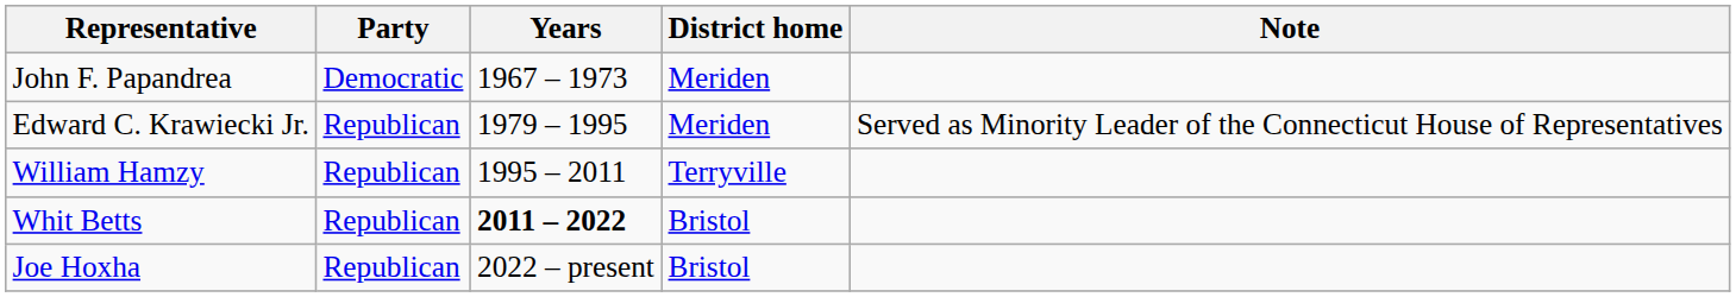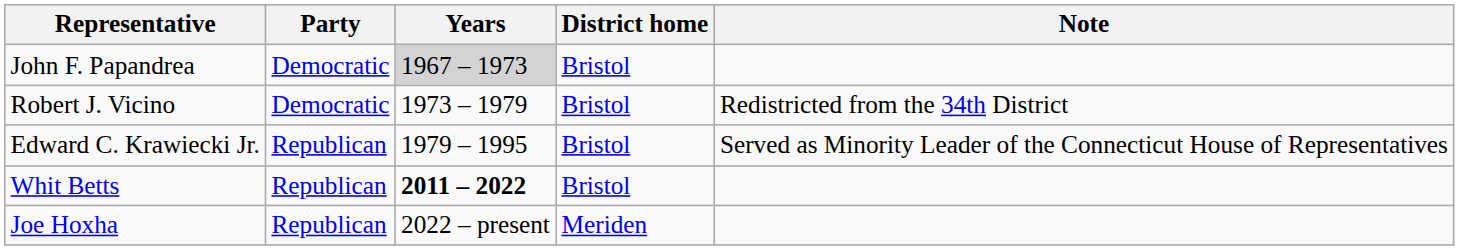 <table class=wikitable>
 <tr valign=bottom>
 <th>Representative</th>
 <th>Party</th>
 <th>Years</th>
 <th>District home</th>
 <th>Note</th>
 </tr>
 <tr>
 <td>John F. Papandrea</td>
 <td><a href='#'>Democratic</a></td>
-<td>1967 – 1973</td>
-<td><a href='#'>Meriden</a></td>
+<td style="background: lightgrey;">1967 – 1973</td>
+<td><a href='#'>Bristol</a></td>
 <td></td>
+</tr>
+<tr>
+<td>Robert J. Vicino</td>
+<td><a href='#'>Democratic</a></td>
+<td>1973 – 1979</td>
+<td><a href='#'>Bristol</a></td>
+<td>Redistricted from the <a href='#'>34th</a> District</td>
 </tr>
 <tr>
 <td>Edward C. Krawiecki Jr.</td>
 <td><a href='#'>Republican</a></td>
 <td>1979 – 1995</td>
-<td><a href='#'>Meriden</a></td>
+<td><a href='#'>Bristol</a></td>
 <td>Served as Minority Leader of the Connecticut House of Representatives</td>
-</tr>
-<tr>
-<td><a href='#'>William Hamzy</a></td>
-<td><a href='#'>Republican</a></td>
-<td>1995 – 2011</td>
-<td><a href='#'>Terryville</a></td>
-<td></td>
 </tr>
 <tr>
 <td><a href='#'>Whit Betts</a></td>
 <td><a href='#'>Republican</a></td>
 <td><strong>2011 – 2022</strong></td>
 <td><a href='#'>Bristol</a></td>
 <td></td>
 </tr>
 <tr>
 <td><a href='#'>Joe Hoxha</a></td>
 <td><a href='#'>Republican</a></td>
 <td>2022 – present</td>
-<td><a href='#'>Bristol</a></td>
+<td><a href='#'>Meriden</a></td>
 <td></td>
 </tr>
 </table>
